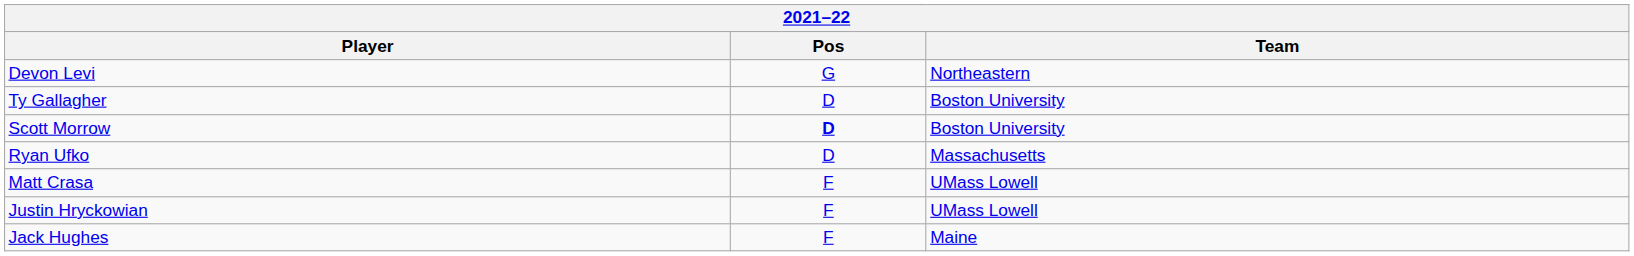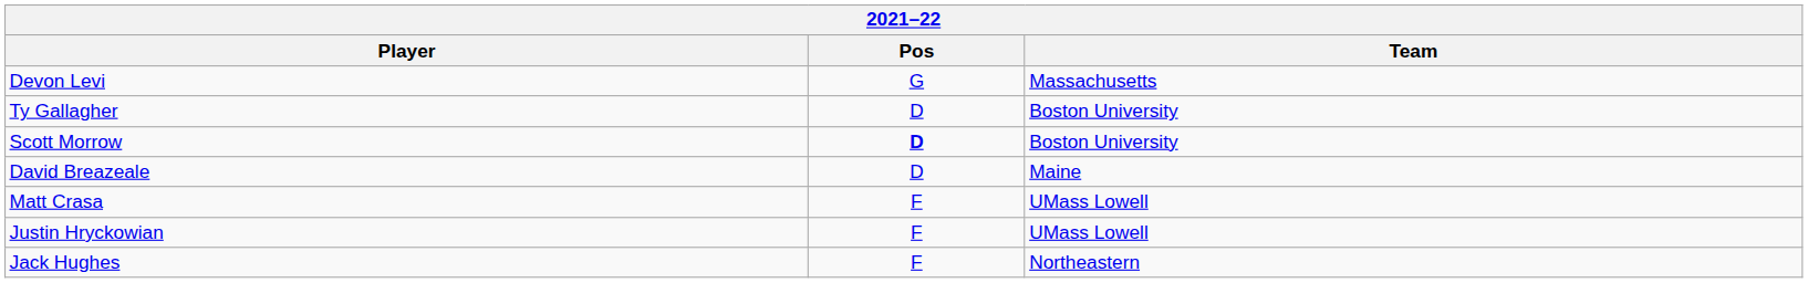 <table class="wikitable" width=95%>
 <tr>
 <th colspan=3><a href='#'>2021–22</a></th>
 </tr>
 <tr>
 <th>Player</th>
 <th>Pos</th>
 <th>Team</th>
 </tr>
 <tr>
 <td><a href='#'>Devon Levi</a></td>
 <td align=center><a href='#'>G</a></td>
-<td><a href='#'>Northeastern</a></td>
+<td><a href='#'>Massachusetts</a></td>
 </tr>
 <tr>
 <td><a href='#'>Ty Gallagher</a></td>
 <td align=center><a href='#'>D</a></td>
 <td><a href='#'>Boston University</a></td>
 </tr>
 <tr>
 <td><a href='#'>Scott Morrow</a></td>
 <td align=center><strong><a href='#'>D</a></strong></td>
 <td><a href='#'>Boston University</a></td>
 </tr>
 <tr>
-<td><a href='#'>Ryan Ufko</a></td>
+<td><a href='#'>David Breazeale</a></td>
 <td align=center><a href='#'>D</a></td>
-<td><a href='#'>Massachusetts</a></td>
+<td><a href='#'>Maine</a></td>
 </tr>
 <tr>
 <td><a href='#'>Matt Crasa</a></td>
 <td align=center><a href='#'>F</a></td>
 <td><a href='#'>UMass Lowell</a></td>
 </tr>
 <tr>
 <td><a href='#'>Justin Hryckowian</a></td>
 <td align=center><a href='#'>F</a></td>
 <td><a href='#'>UMass Lowell</a></td>
 </tr>
 <tr>
 <td><a href='#'>Jack Hughes</a></td>
 <td align=center><a href='#'>F</a></td>
-<td><a href='#'>Maine</a></td>
+<td><a href='#'>Northeastern</a></td>
 </tr>
 </table>
